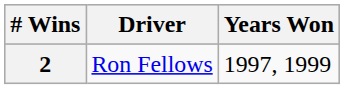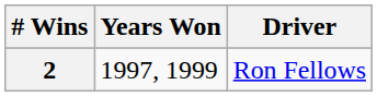 <table class="wikitable" style="font-size: 95%;">
 <tr>
 <th># Wins</th>
+<th>Years Won</th>
 <th>Driver</th>
-<th>Years Won</th>
 </tr>
 <tr>
 <th>2</th>
+<td>1997, 1999</td>
 <td><a href='#'>Ron Fellows</a></td>
-<td>1997, 1999</td>
 </tr>
 </table>
